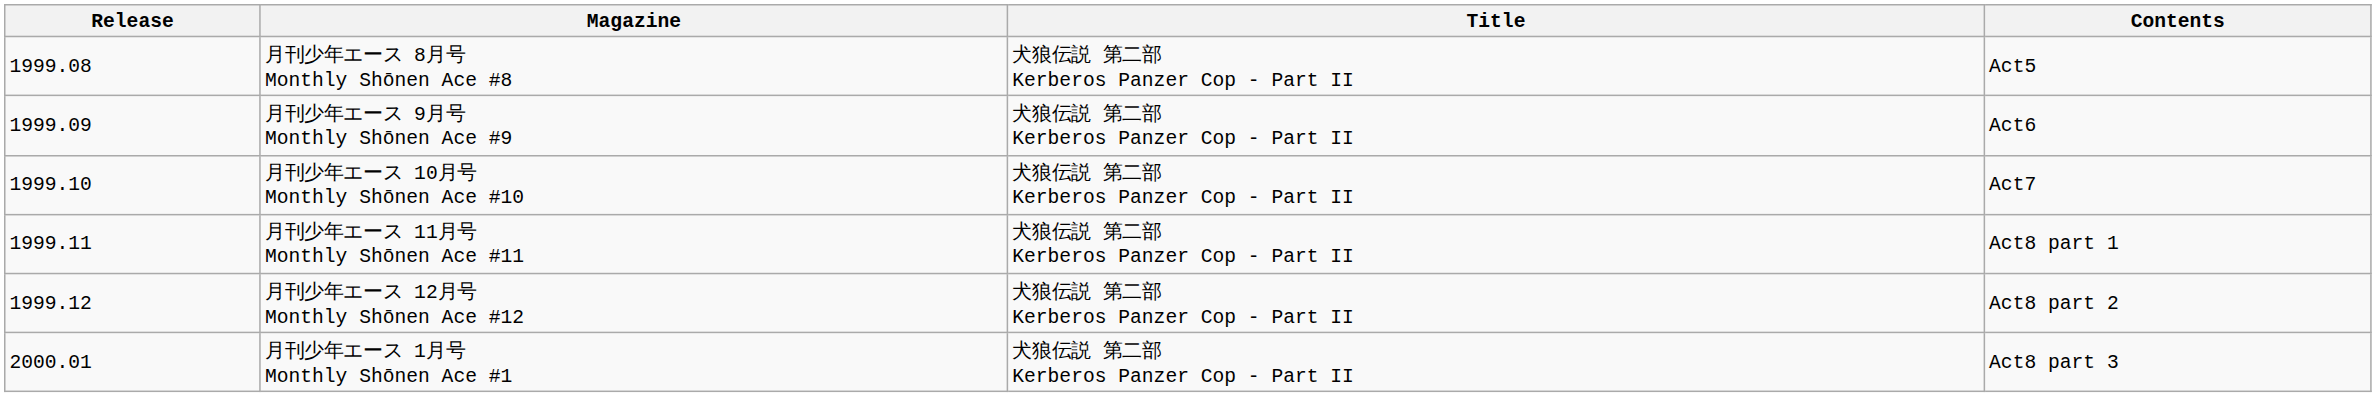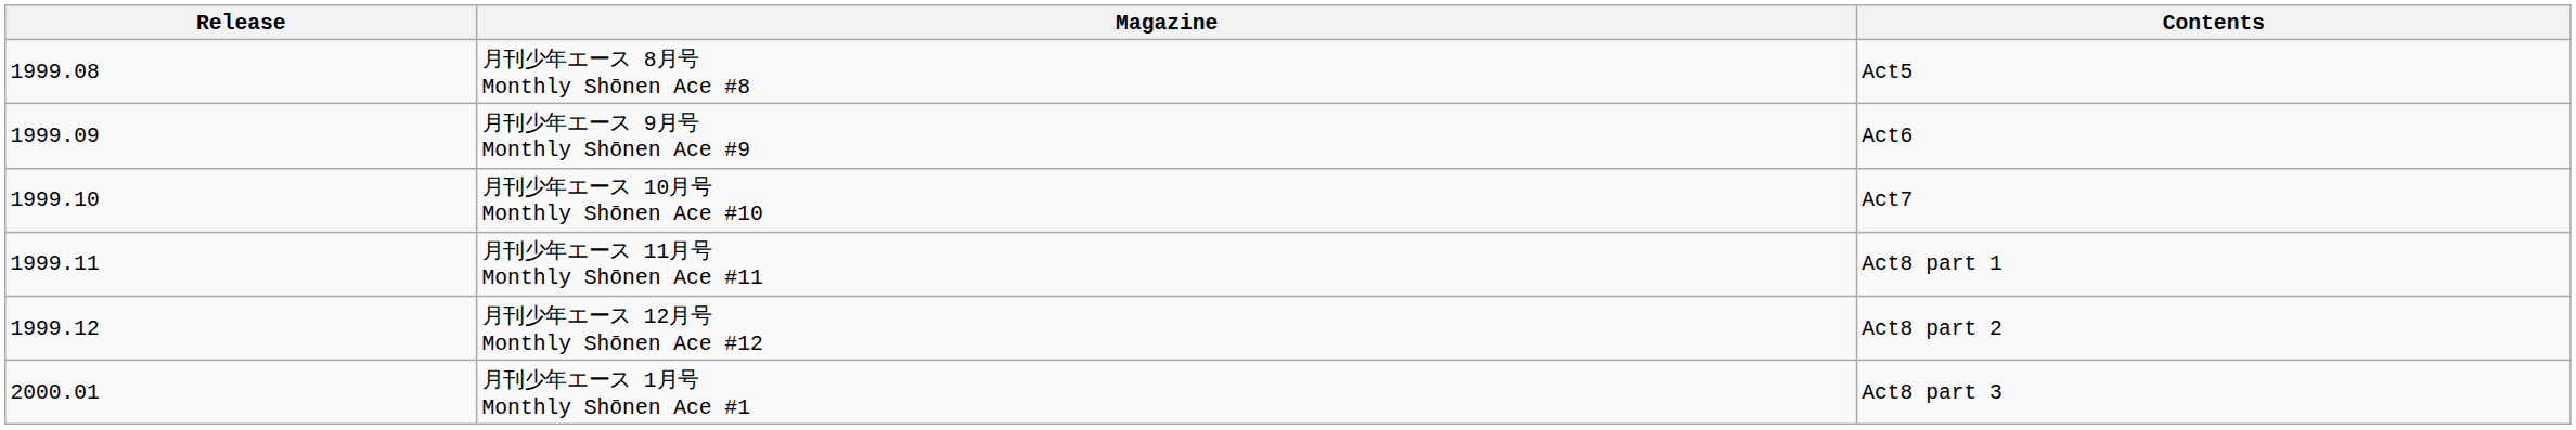 <table class="wikitable" width=99% border="1">
 <tr>
 <th rowspan="1" align="center"><strong>Release</strong></th>
 <th rowspan="1" align="center"><strong>Magazine</strong></th>
-<th rowspan="1" align="center"><strong>Title</strong></th>
 <th rowspan="1" align="center"><strong>Contents</strong></th>
 </tr>
 <tr>
 <td>1999.08</td>
 <td>月刊少年エース 8月号<br>Monthly Shōnen Ace #8</td>
-<td>犬狼伝説 第二部<br>Kerberos Panzer Cop - Part II</td>
 <td>Act5</td>
 </tr>
 <tr>
 <td>1999.09</td>
 <td>月刊少年エース 9月号<br>Monthly Shōnen Ace #9</td>
-<td>犬狼伝説 第二部<br>Kerberos Panzer Cop - Part II</td>
 <td>Act6</td>
 </tr>
 <tr>
 <td>1999.10</td>
 <td>月刊少年エース 10月号<br>Monthly Shōnen Ace #10</td>
-<td>犬狼伝説 第二部<br>Kerberos Panzer Cop - Part II</td>
 <td>Act7</td>
 </tr>
 <tr>
 <td>1999.11</td>
 <td>月刊少年エース 11月号<br>Monthly Shōnen Ace #11</td>
-<td>犬狼伝説 第二部<br>Kerberos Panzer Cop - Part II</td>
 <td>Act8 part 1</td>
 </tr>
 <tr>
 <td>1999.12</td>
 <td>月刊少年エース 12月号<br>Monthly Shōnen Ace #12</td>
-<td>犬狼伝説 第二部<br>Kerberos Panzer Cop - Part II</td>
 <td>Act8 part 2</td>
 </tr>
 <tr>
 <td>2000.01</td>
 <td>月刊少年エース 1月号<br>Monthly Shōnen Ace #1</td>
-<td>犬狼伝説 第二部<br>Kerberos Panzer Cop - Part II</td>
 <td>Act8 part 3</td>
 </tr>
 </table>
